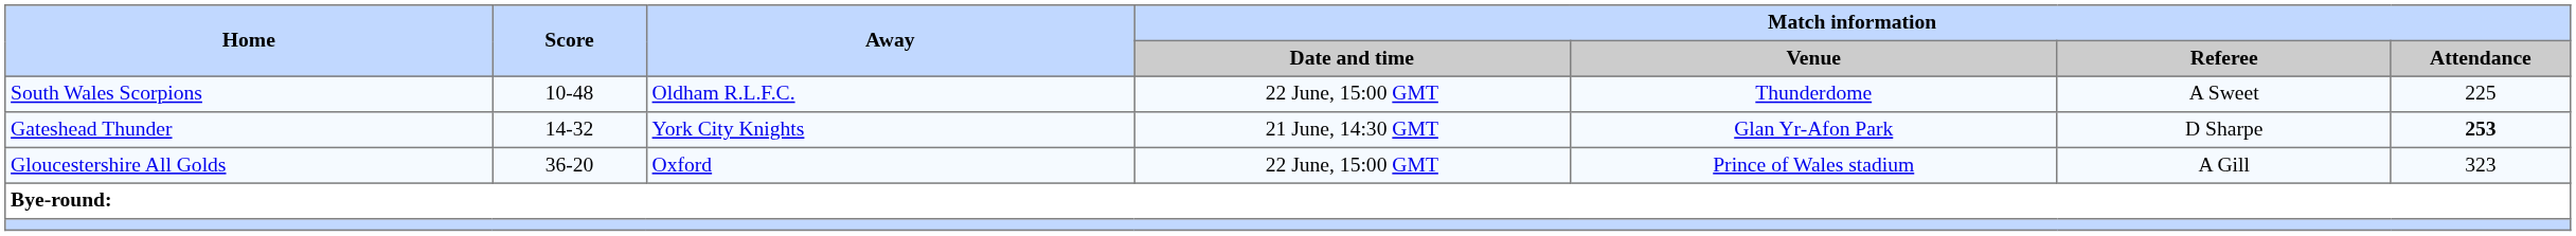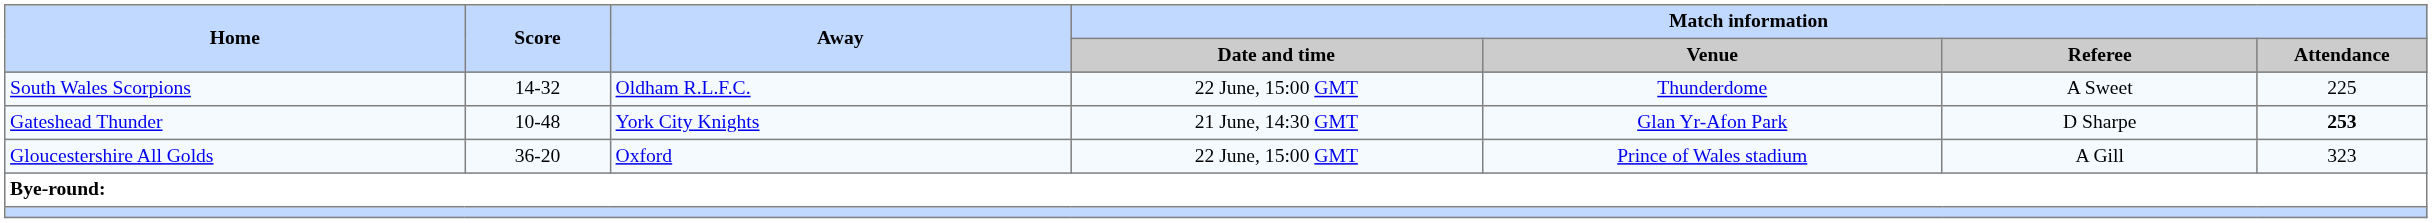 <table border=1 style="border-collapse:collapse; font-size:80%; text-align:center;" cellpadding=3 cellspacing=0 width=100%>
 <tr bgcolor=#C1D8FF>
 <th rowspan=2 width=19%>Home</th>
 <th rowspan=2 width=6%>Score</th>
 <th rowspan=2 width=19%>Away</th>
 <th colspan=6>Match information</th>
 </tr>
 <tr bgcolor=#CCCCCC>
 <th width=17%>Date and time</th>
 <th width=19%>Venue</th>
 <th width=13%>Referee</th>
 <th width=7%>Attendance</th>
 </tr>
 <tr bgcolor=#F5FAFF>
 <td align=left> <a href='#'>South Wales Scorpions</a></td>
-<td>10-48</td>
+<td>14-32</td>
 <td align=left> <a href='#'>Oldham R.L.F.C.</a></td>
 <td>22 June, 15:00 <a href='#'>GMT</a></td>
 <td><a href='#'>Thunderdome</a></td>
 <td>A Sweet</td>
 <td>225</td>
 </tr>
 <tr bgcolor=#F5FAFF>
 <td align=left> <a href='#'>Gateshead Thunder</a></td>
-<td>14-32</td>
+<td>10-48</td>
 <td align=left> <a href='#'>York City Knights</a></td>
 <td>21 June, 14:30 <a href='#'>GMT</a></td>
 <td><a href='#'>Glan Yr-Afon Park</a></td>
 <td>D Sharpe</td>
 <td><strong>253</strong></td>
 </tr>
 <tr bgcolor=#F5FAFF>
 <td align=left> <a href='#'>Gloucestershire All Golds</a></td>
 <td>36-20</td>
 <td align=left> <a href='#'>Oxford</a></td>
 <td>22 June, 15:00 <a href='#'>GMT</a></td>
 <td><a href='#'>Prince of Wales stadium</a></td>
 <td>A Gill</td>
 <td>323</td>
 </tr>
 <tr>
 <td colspan="7" align="left"><strong>Bye-round:</strong></td>
 </tr>
 <tr bgcolor=#C1D8FF>
 <th colspan=12></th>
 </tr>
 </table>
